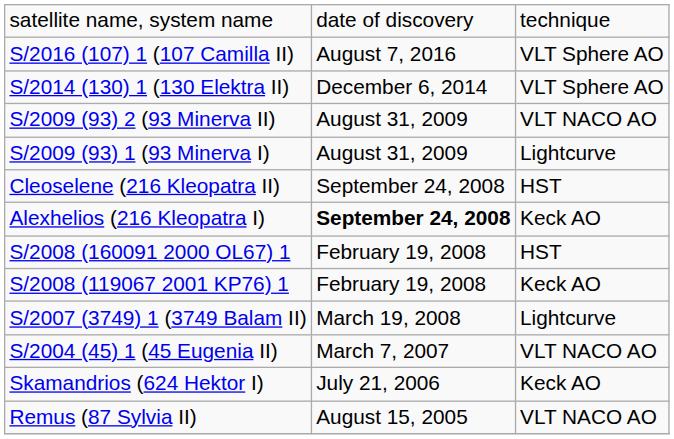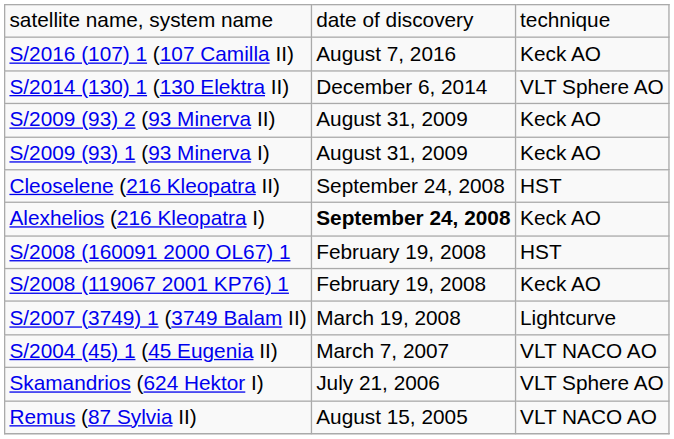 <table class=wikitable align="center">
 <tr>
 <td>satellite name, system name</td>
 <td>date of discovery</td>
 <td>technique</td>
 </tr>
 <tr>
 <td><a href='#'>S/2016 (107) 1</a> (<a href='#'>107 Camilla</a> II)</td>
 <td>August 7, 2016</td>
-<td>VLT Sphere AO</td>
+<td>Keck AO</td>
 </tr>
 <tr>
 <td><a href='#'>S/2014 (130) 1</a> (<a href='#'>130 Elektra</a> II)</td>
 <td>December 6, 2014</td>
 <td>VLT Sphere AO</td>
 </tr>
 <tr>
 <td><a href='#'>S/2009 (93) 2</a> (<a href='#'>93 Minerva</a> II)</td>
 <td>August 31, 2009</td>
-<td>VLT NACO AO</td>
+<td>Keck AO</td>
 </tr>
 <tr>
 <td><a href='#'>S/2009 (93) 1</a> (<a href='#'>93 Minerva</a> I)</td>
 <td>August 31, 2009</td>
-<td>Lightcurve</td>
+<td>Keck AO</td>
 </tr>
 <tr>
 <td><a href='#'>Cleoselene</a> (<a href='#'>216 Kleopatra</a> II)</td>
 <td>September 24, 2008</td>
 <td>HST</td>
 </tr>
 <tr>
 <td><a href='#'>Alexhelios</a> (<a href='#'>216 Kleopatra</a> I)</td>
 <td><strong>September 24, 2008</strong></td>
 <td>Keck AO</td>
 </tr>
 <tr>
 <td><a href='#'>S/2008 (160091 2000 OL67) 1</a></td>
 <td>February 19, 2008</td>
 <td>HST</td>
 </tr>
 <tr>
 <td><a href='#'>S/2008 (119067 2001 KP76) 1</a></td>
 <td>February 19, 2008</td>
 <td>Keck AO</td>
 </tr>
 <tr>
 <td><a href='#'>S/2007 (3749) 1</a> (<a href='#'>3749 Balam</a> II)</td>
 <td>March 19, 2008</td>
 <td>Lightcurve</td>
 </tr>
 <tr>
 <td><a href='#'>S/2004 (45) 1</a> (<a href='#'>45 Eugenia</a> II)</td>
 <td>March 7, 2007</td>
 <td>VLT NACO AO</td>
 </tr>
 <tr>
 <td><a href='#'>Skamandrios</a> (<a href='#'>624 Hektor</a> I)</td>
 <td>July 21, 2006</td>
-<td>Keck AO</td>
+<td>VLT Sphere AO</td>
 </tr>
 <tr>
 <td><a href='#'>Remus</a> (<a href='#'>87 Sylvia</a> II)</td>
 <td>August 15, 2005</td>
 <td>VLT NACO AO</td>
 </tr>
 <tr>
 </tr>
 </table>
